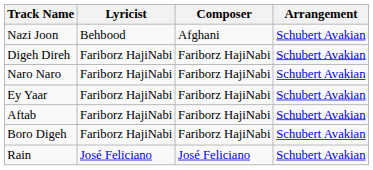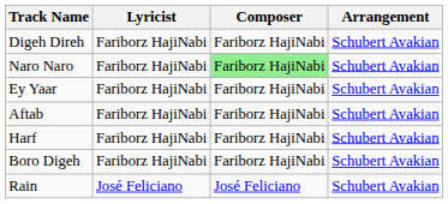 <table class="wikitable">
 <tr>
 <th>Track Name</th>
 <th>Lyricist</th>
 <th>Composer</th>
 <th>Arrangement</th>
-</tr>
-<tr>
-<td>Nazi Joon</td>
-<td>Behbood</td>
-<td>Afghani</td>
-<td><a href='#'>Schubert Avakian</a></td>
 </tr>
 <tr>
 <td>Digeh Direh</td>
 <td>Fariborz HajiNabi</td>
 <td>Fariborz HajiNabi</td>
 <td><a href='#'>Schubert Avakian</a></td>
 </tr>
 <tr>
 <td>Naro Naro</td>
 <td>Fariborz HajiNabi</td>
-<td>Fariborz HajiNabi</td>
+<td style="background: lightgreen;">Fariborz HajiNabi</td>
 <td><a href='#'>Schubert Avakian</a></td>
 </tr>
 <tr>
 <td>Ey Yaar</td>
 <td>Fariborz HajiNabi</td>
 <td>Fariborz HajiNabi</td>
 <td><a href='#'>Schubert Avakian</a></td>
 </tr>
 <tr>
 <td>Aftab</td>
+<td>Fariborz HajiNabi</td>
+<td>Fariborz HajiNabi</td>
+<td><a href='#'>Schubert Avakian</a></td>
+</tr>
+<tr>
+<td>Harf</td>
 <td>Fariborz HajiNabi</td>
 <td>Fariborz HajiNabi</td>
 <td><a href='#'>Schubert Avakian</a></td>
 </tr>
 <tr>
 <td>Boro Digeh</td>
 <td>Fariborz HajiNabi</td>
 <td>Fariborz HajiNabi</td>
 <td><a href='#'>Schubert Avakian</a></td>
 </tr>
 <tr>
 <td><bdi>Rain</bdi></td>
 <td><a href='#'>José Feliciano</a></td>
 <td><a href='#'>José Feliciano</a></td>
 <td><a href='#'>Schubert Avakian</a></td>
 </tr>
 </table>
